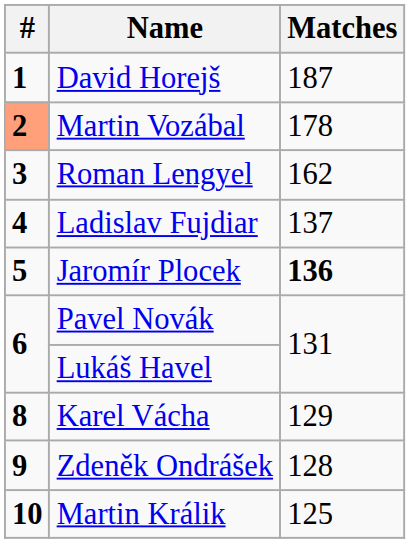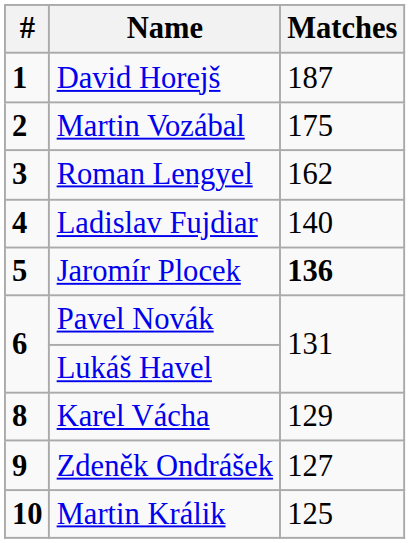 <table class="wikitable">
 <tr>
 <th>#</th>
 <th>Name</th>
 <th>Matches</th>
 </tr>
 <tr>
 <td><strong>1</strong></td>
 <td> <a href='#'>David Horejš</a></td>
 <td>187</td>
 </tr>
 <tr>
-<td style="background: lightsalmon;"><strong>2</strong></td>
+<td><strong>2</strong></td>
 <td> <a href='#'>Martin Vozábal</a></td>
-<td>178</td>
+<td>175</td>
 </tr>
 <tr>
 <td><strong>3</strong></td>
 <td> <a href='#'>Roman Lengyel</a></td>
 <td>162</td>
 </tr>
 <tr>
 <td><strong>4</strong></td>
 <td> <a href='#'>Ladislav Fujdiar</a></td>
-<td>137</td>
+<td>140</td>
 </tr>
 <tr>
 <td><strong>5</strong></td>
 <td> <a href='#'>Jaromír Plocek</a></td>
 <td><strong>136</strong></td>
 </tr>
 <tr>
 <td rowspan="2"><strong>6</strong></td>
 <td> <a href='#'>Pavel Novák</a></td>
 <td rowspan="2">131</td>
 </tr>
 <tr>
 <td> <a href='#'>Lukáš Havel</a></td>
 </tr>
 <tr>
 <td><strong>8</strong></td>
 <td> <a href='#'>Karel Vácha</a></td>
 <td>129</td>
 </tr>
 <tr>
 <td><strong>9</strong></td>
 <td> <a href='#'>Zdeněk Ondrášek</a></td>
-<td>128</td>
+<td>127</td>
 </tr>
 <tr>
 <td><strong>10</strong></td>
 <td> <a href='#'>Martin Králik</a></td>
 <td>125</td>
 </tr>
 </table>
